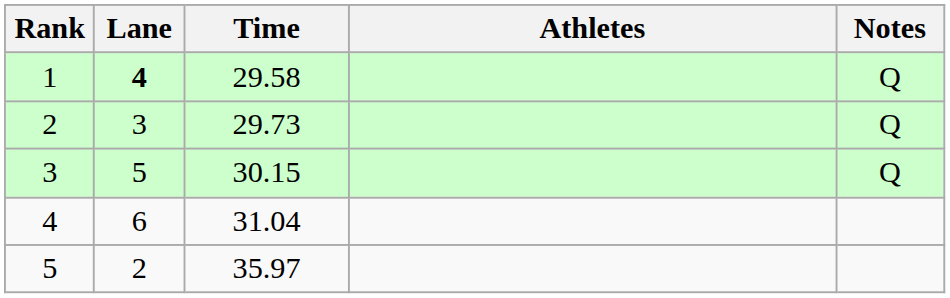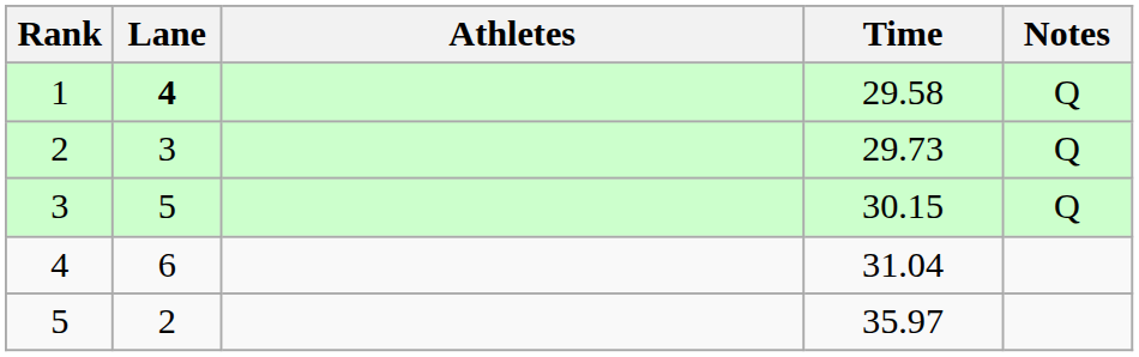 <table class="wikitable sortable" style="text-align:center;">
 <tr>
 <th width=40>Rank</th>
 <th width=40>Lane</th>
+<th width=250>Athletes</th>
 <th width=80>Time</th>
-<th width=250>Athletes</th>
 <th width=50>Notes</th>
 </tr>
 <tr bgcolor=ccffcc>
 <td>1</td>
 <td><strong>4</strong></td>
+<td align=left></td>
 <td>29.58</td>
-<td align=left></td>
 <td>Q</td>
 </tr>
 <tr bgcolor=ccffcc>
 <td>2</td>
 <td>3</td>
+<td align=left></td>
 <td>29.73</td>
-<td align=left></td>
 <td>Q</td>
 </tr>
 <tr bgcolor=ccffcc>
 <td>3</td>
 <td>5</td>
+<td align=left></td>
 <td>30.15</td>
-<td align=left></td>
 <td>Q</td>
 </tr>
 <tr>
 <td>4</td>
 <td>6</td>
+<td align=left></td>
 <td>31.04</td>
-<td align=left></td>
 <td></td>
 </tr>
 <tr>
 <td>5</td>
 <td>2</td>
+<td align=left></td>
 <td>35.97</td>
-<td align=left></td>
 <td></td>
 </tr>
 </table>
